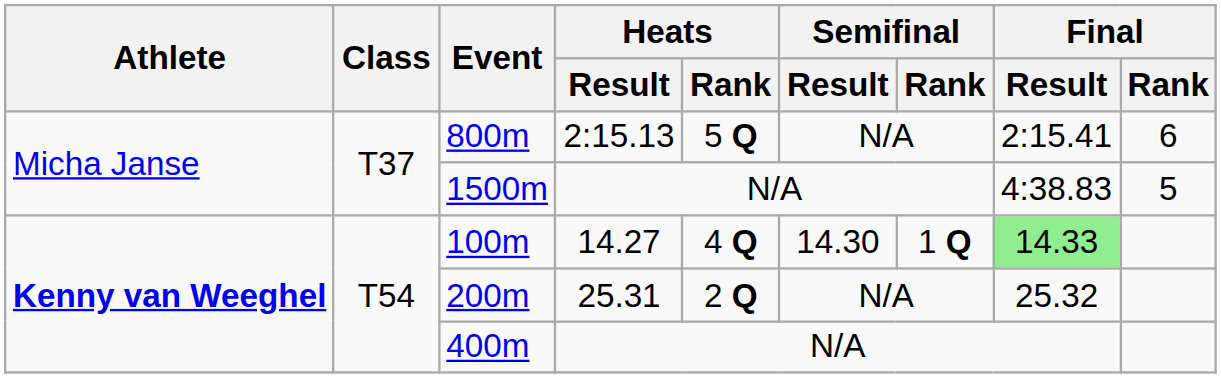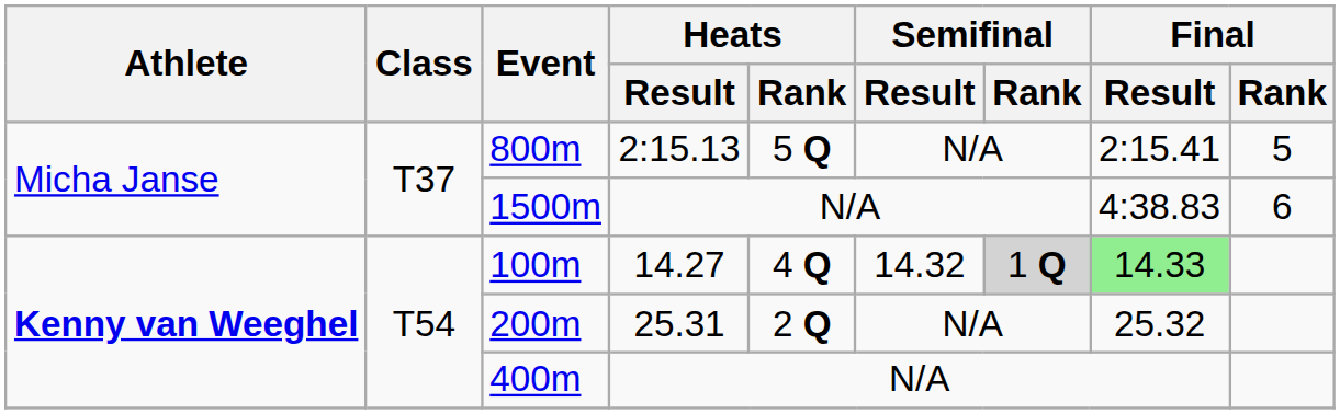 <table class=wikitable style="font-size:90%">
 <tr>
 <th rowspan="2">Athlete</th>
 <th rowspan="2">Class</th>
 <th rowspan="2">Event</th>
 <th colspan="2">Heats</th>
 <th colspan="2">Semifinal</th>
 <th colspan="2">Final</th>
 </tr>
 <tr>
 <th>Result</th>
 <th>Rank</th>
 <th>Result</th>
 <th>Rank</th>
 <th>Result</th>
 <th>Rank</th>
 </tr>
 <tr>
 <td rowspan="2"><a href='#'>Micha Janse</a></td>
 <td rowspan="2" style="text-align:center;">T37</td>
 <td><a href='#'>800m</a></td>
 <td style="text-align:center;">2:15.13</td>
 <td style="text-align:center;">5 <strong>Q</strong></td>
 <td style="text-align:center;" colspan="2">N/A</td>
 <td style="text-align:center;">2:15.41</td>
-<td style="text-align:center;">6</td>
+<td style="text-align:center;">5</td>
 </tr>
 <tr>
 <td><a href='#'>1500m</a></td>
 <td style="text-align:center;" colspan="4">N/A</td>
 <td style="text-align:center;">4:38.83</td>
-<td style="text-align:center;">5</td>
+<td style="text-align:center;">6</td>
 </tr>
 <tr>
 <td rowspan="3"><strong><a href='#'>Kenny van Weeghel</a></strong></td>
 <td rowspan="3" style="text-align:center;">T54</td>
 <td><a href='#'>100m</a></td>
 <td style="text-align:center;">14.27</td>
 <td style="text-align:center;">4 <strong>Q</strong></td>
-<td style="text-align:center;">14.30</td>
-<td style="text-align:center;">1 <strong>Q</strong></td>
+<td style="text-align:center;">14.32</td>
+<td style="background: lightgrey; text-align:center;">1 <strong>Q</strong></td>
 <td style="background: lightgreen; text-align:center;">14.33</td>
 <td style="text-align:center;"></td>
 </tr>
 <tr>
 <td><a href='#'>200m</a></td>
 <td style="text-align:center;">25.31</td>
 <td style="text-align:center;">2 <strong>Q</strong></td>
 <td style="text-align:center;" colspan="2">N/A</td>
 <td style="text-align:center;">25.32</td>
 <td style="text-align:center;"></td>
 </tr>
 <tr>
 <td><a href='#'>400m</a></td>
 <td style="text-align:center;" colspan="5">N/A</td>
 <td style="text-align:center;"></td>
 </tr>
 </table>
